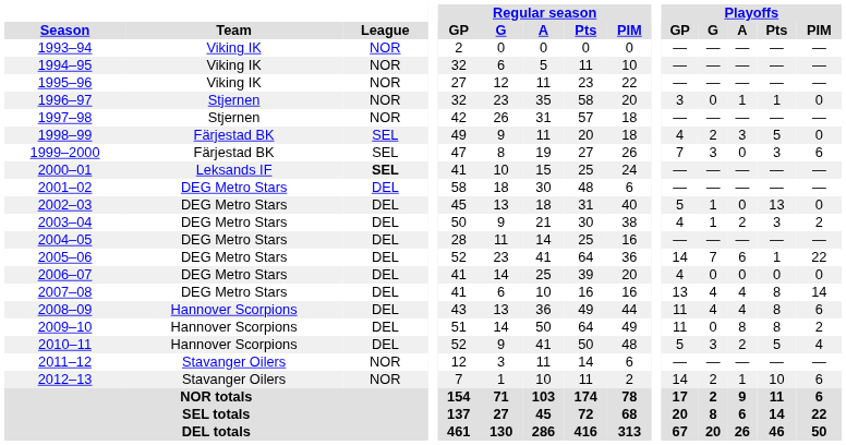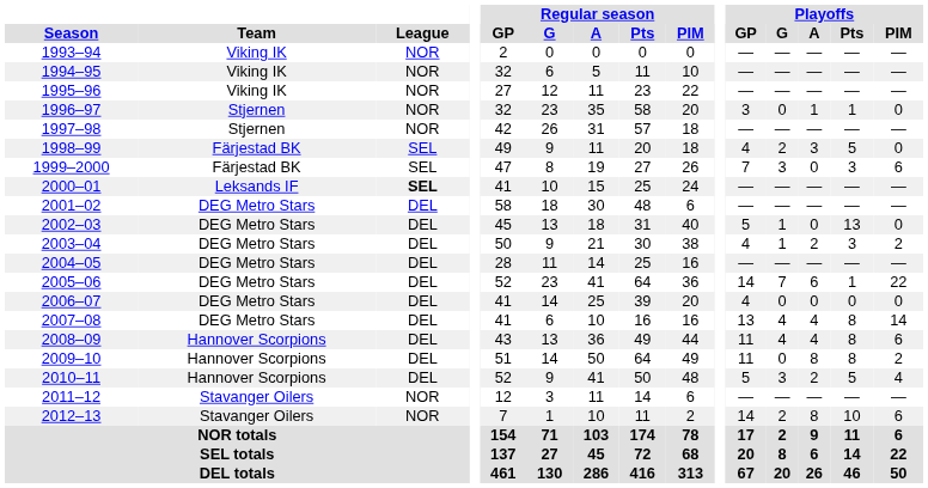 <table border="0" cellpadding="1" cellspacing="0" style="text-align:center; width:60em">
 <tr bgcolor="#e0e0e0">
 <th colspan="3" bgcolor="#ffffff"> </th>
 <th rowspan="99" bgcolor="#ffffff"> </th>
 <th colspan="5"><a href='#'>Regular season</a></th>
 <th rowspan="99" bgcolor="#ffffff"> </th>
 <th colspan="5"><a href='#'>Playoffs</a></th>
 </tr>
 <tr bgcolor="#e0e0e0">
 <th><a href='#'>Season</a></th>
 <th>Team</th>
 <th>League</th>
 <th>GP</th>
 <th><a href='#'>G</a></th>
 <th><a href='#'>A</a></th>
 <th><a href='#'>Pts</a></th>
 <th><a href='#'>PIM</a></th>
 <th>GP</th>
 <th>G</th>
 <th>A</th>
 <th>Pts</th>
 <th>PIM</th>
 </tr>
 <tr>
 <td><a href='#'>1993–94</a></td>
 <td><a href='#'>Viking IK</a></td>
 <td><a href='#'>NOR</a></td>
 <td>2</td>
 <td>0</td>
 <td>0</td>
 <td>0</td>
 <td>0</td>
 <td>—</td>
 <td>—</td>
 <td>—</td>
 <td>—</td>
 <td>—</td>
 </tr>
 <tr bgcolor="#f0f0f0">
 <td><a href='#'>1994–95</a></td>
 <td>Viking IK</td>
 <td>NOR</td>
 <td>32</td>
 <td>6</td>
 <td>5</td>
 <td>11</td>
 <td>10</td>
 <td>—</td>
 <td>—</td>
 <td>—</td>
 <td>—</td>
 <td>—</td>
 </tr>
 <tr>
 <td><a href='#'>1995–96</a></td>
 <td>Viking IK</td>
 <td>NOR</td>
 <td>27</td>
 <td>12</td>
 <td>11</td>
 <td>23</td>
 <td>22</td>
 <td>—</td>
 <td>—</td>
 <td>—</td>
 <td>—</td>
 <td>—</td>
 </tr>
 <tr bgcolor="#f0f0f0">
 <td><a href='#'>1996–97</a></td>
 <td><a href='#'>Stjernen</a></td>
 <td>NOR</td>
 <td>32</td>
 <td>23</td>
 <td>35</td>
 <td>58</td>
 <td>20</td>
 <td>3</td>
 <td>0</td>
 <td>1</td>
 <td>1</td>
 <td>0</td>
 </tr>
 <tr>
 <td><a href='#'>1997–98</a></td>
 <td>Stjernen</td>
 <td>NOR</td>
 <td>42</td>
 <td>26</td>
 <td>31</td>
 <td>57</td>
 <td>18</td>
 <td>—</td>
 <td>—</td>
 <td>—</td>
 <td>—</td>
 <td>—</td>
 </tr>
 <tr bgcolor="#f0f0f0">
 <td><a href='#'>1998–99</a></td>
 <td><a href='#'>Färjestad BK</a></td>
 <td><a href='#'>SEL</a></td>
 <td>49</td>
 <td>9</td>
 <td>11</td>
 <td>20</td>
 <td>18</td>
 <td>4</td>
 <td>2</td>
 <td>3</td>
 <td>5</td>
 <td>0</td>
 </tr>
 <tr>
 <td><a href='#'>1999–2000</a></td>
 <td>Färjestad BK</td>
 <td>SEL</td>
 <td>47</td>
 <td>8</td>
 <td>19</td>
 <td>27</td>
 <td>26</td>
 <td>7</td>
 <td>3</td>
 <td>0</td>
 <td>3</td>
 <td>6</td>
 </tr>
 <tr bgcolor="#f0f0f0">
 <td><a href='#'>2000–01</a></td>
 <td><a href='#'>Leksands IF</a></td>
 <td><strong>SEL</strong></td>
 <td>41</td>
 <td>10</td>
 <td>15</td>
 <td>25</td>
 <td>24</td>
 <td>—</td>
 <td>—</td>
 <td>—</td>
 <td>—</td>
 <td>—</td>
 </tr>
 <tr>
 <td><a href='#'>2001–02</a></td>
 <td><a href='#'>DEG Metro Stars</a></td>
 <td><a href='#'>DEL</a></td>
 <td>58</td>
 <td>18</td>
 <td>30</td>
 <td>48</td>
 <td>6</td>
 <td>—</td>
 <td>—</td>
 <td>—</td>
 <td>—</td>
 <td>—</td>
 </tr>
 <tr bgcolor="#f0f0f0">
 <td><a href='#'>2002–03</a></td>
 <td>DEG Metro Stars</td>
 <td>DEL</td>
 <td>45</td>
 <td>13</td>
 <td>18</td>
 <td>31</td>
 <td>40</td>
 <td>5</td>
 <td>1</td>
 <td>0</td>
 <td>13</td>
 <td>0</td>
 </tr>
 <tr>
 <td><a href='#'>2003–04</a></td>
 <td>DEG Metro Stars</td>
 <td>DEL</td>
 <td>50</td>
 <td>9</td>
 <td>21</td>
 <td>30</td>
 <td>38</td>
 <td>4</td>
 <td>1</td>
 <td>2</td>
 <td>3</td>
 <td>2</td>
 </tr>
 <tr bgcolor="#f0f0f0">
 <td><a href='#'>2004–05</a></td>
 <td>DEG Metro Stars</td>
 <td>DEL</td>
 <td>28</td>
 <td>11</td>
 <td>14</td>
 <td>25</td>
 <td>16</td>
 <td>—</td>
 <td>—</td>
 <td>—</td>
 <td>—</td>
 <td>—</td>
 </tr>
 <tr>
 <td><a href='#'>2005–06</a></td>
 <td>DEG Metro Stars</td>
 <td>DEL</td>
 <td>52</td>
 <td>23</td>
 <td>41</td>
 <td>64</td>
 <td>36</td>
 <td>14</td>
 <td>7</td>
 <td>6</td>
 <td>1</td>
 <td>22</td>
 </tr>
 <tr bgcolor="#f0f0f0">
 <td><a href='#'>2006–07</a></td>
 <td>DEG Metro Stars</td>
 <td>DEL</td>
 <td>41</td>
 <td>14</td>
 <td>25</td>
 <td>39</td>
 <td>20</td>
 <td>4</td>
 <td>0</td>
 <td>0</td>
 <td>0</td>
 <td>0</td>
 </tr>
 <tr>
 <td><a href='#'>2007–08</a></td>
 <td>DEG Metro Stars</td>
 <td>DEL</td>
 <td>41</td>
 <td>6</td>
 <td>10</td>
 <td>16</td>
 <td>16</td>
 <td>13</td>
 <td>4</td>
 <td>4</td>
 <td>8</td>
 <td>14</td>
 </tr>
 <tr bgcolor="#f0f0f0">
 <td><a href='#'>2008–09</a></td>
 <td><a href='#'>Hannover Scorpions</a></td>
 <td>DEL</td>
 <td>43</td>
 <td>13</td>
 <td>36</td>
 <td>49</td>
 <td>44</td>
 <td>11</td>
 <td>4</td>
 <td>4</td>
 <td>8</td>
 <td>6</td>
 </tr>
 <tr>
 <td><a href='#'>2009–10</a></td>
 <td>Hannover Scorpions</td>
 <td>DEL</td>
 <td>51</td>
 <td>14</td>
 <td>50</td>
 <td>64</td>
 <td>49</td>
 <td>11</td>
 <td>0</td>
 <td>8</td>
 <td>8</td>
 <td>2</td>
 </tr>
 <tr bgcolor="#f0f0f0">
 <td><a href='#'>2010–11</a></td>
 <td>Hannover Scorpions</td>
 <td>DEL</td>
 <td>52</td>
 <td>9</td>
 <td>41</td>
 <td>50</td>
 <td>48</td>
 <td>5</td>
 <td>3</td>
 <td>2</td>
 <td>5</td>
 <td>4</td>
 </tr>
 <tr>
 <td><a href='#'>2011–12</a></td>
 <td><a href='#'>Stavanger Oilers</a></td>
 <td>NOR</td>
 <td>12</td>
 <td>3</td>
 <td>11</td>
 <td>14</td>
 <td>6</td>
 <td>—</td>
 <td>—</td>
 <td>—</td>
 <td>—</td>
 <td>—</td>
 </tr>
 <tr bgcolor="#f0f0f0">
 <td><a href='#'>2012–13</a></td>
 <td>Stavanger Oilers</td>
 <td>NOR</td>
 <td>7</td>
 <td>1</td>
 <td>10</td>
 <td>11</td>
 <td>2</td>
 <td>14</td>
 <td>2</td>
-<td>1</td>
+<td>8</td>
 <td>10</td>
 <td>6</td>
 </tr>
 <tr bgcolor="#e0e0e0">
 <th colspan="3">NOR totals</th>
 <th>154</th>
 <th>71</th>
 <th>103</th>
 <th>174</th>
 <th>78</th>
 <th>17</th>
 <th>2</th>
 <th>9</th>
 <th>11</th>
 <th>6</th>
 </tr>
 <tr bgcolor="#e0e0e0">
 <th colspan="3">SEL totals</th>
 <th>137</th>
 <th>27</th>
 <th>45</th>
 <th>72</th>
 <th>68</th>
 <th>20</th>
 <th>8</th>
 <th>6</th>
 <th>14</th>
 <th>22</th>
 </tr>
 <tr bgcolor="#e0e0e0">
 <th colspan="3">DEL totals</th>
 <th>461</th>
 <th>130</th>
 <th>286</th>
 <th>416</th>
 <th>313</th>
 <th>67</th>
 <th>20</th>
 <th>26</th>
 <th>46</th>
 <th>50</th>
 </tr>
 </table>
